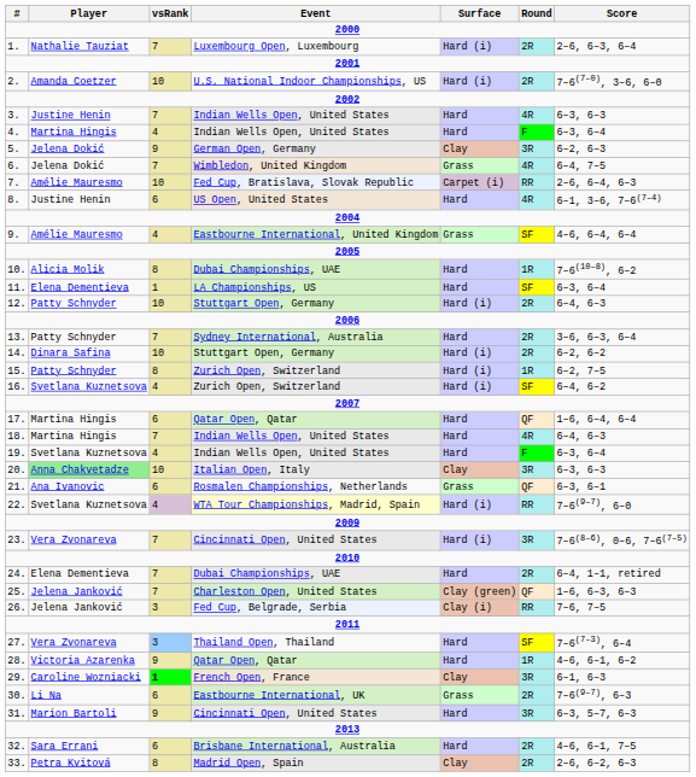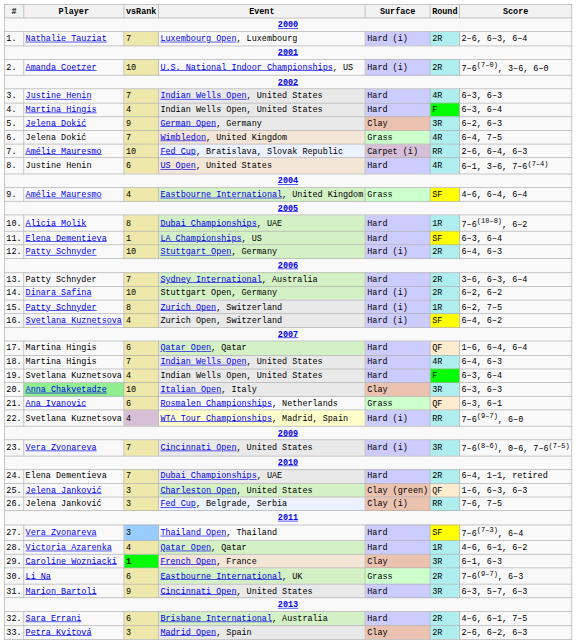 <table class="wikitable sortable">
 <tr>
 <th>#</th>
 <th>Player</th>
 <th>vsRank</th>
 <th>Event</th>
 <th>Surface</th>
 <th>Round</th>
 <th>Score</th>
 </tr>
 <tr>
 <td colspan=7 style=text-align:center><strong><a href='#'>2000</a></strong></td>
 </tr>
 <tr>
 <td>1.</td>
 <td> <a href='#'>Nathalie Tauziat</a></td>
 <td bgcolor=EEE8AA>7</td>
 <td><a href='#'>Luxembourg Open</a>, Luxembourg</td>
 <td bgcolor=CCCCFF>Hard (i)</td>
 <td bgcolor=afeeee>2R</td>
 <td>2–6, 6–3, 6–4</td>
 </tr>
 <tr>
 <td colspan=7 style=text-align:center><strong><a href='#'>2001</a></strong></td>
 </tr>
 <tr>
 <td>2.</td>
 <td> <a href='#'>Amanda Coetzer</a></td>
 <td bgcolor=EEE8AA>10</td>
 <td><a href='#'>U.S. National Indoor Championships</a>, US</td>
 <td bgcolor=CCCCFF>Hard (i)</td>
 <td bgcolor=afeeee>2R</td>
 <td>7–6<sup>(7–0)</sup>, 3–6, 6–0</td>
 </tr>
 <tr>
 <td colspan=7 style=text-align:center><strong><a href='#'>2002</a></strong></td>
 </tr>
 <tr>
 <td>3.</td>
 <td> <a href='#'>Justine Henin</a></td>
 <td bgcolor=EEE8AA>7</td>
 <td bgcolor=e9e9e9><a href='#'>Indian Wells Open</a>, United States</td>
 <td bgcolor=CCCCFF>Hard</td>
 <td bgcolor=afeeee>4R</td>
 <td>6–3, 6–3</td>
 </tr>
 <tr>
 <td>4.</td>
 <td> <a href='#'>Martina Hingis</a></td>
 <td bgcolor=EEE8AA>4</td>
 <td bgcolor=e9e9e9>Indian Wells Open, United States</td>
 <td bgcolor=CCCCFF>Hard</td>
 <td bgcolor=lime>F</td>
 <td>6–3, 6–4</td>
 </tr>
 <tr>
 <td>5.</td>
 <td> <a href='#'>Jelena Dokić</a></td>
 <td bgcolor=EEE8AA>9</td>
 <td bgcolor=e9e9e9><a href='#'>German Open</a>, Germany</td>
 <td bgcolor=EBC2AF>Clay</td>
 <td bgcolor=afeeee>3R</td>
 <td>6–2, 6–3</td>
 </tr>
 <tr>
 <td>6.</td>
 <td> Jelena Dokić</td>
 <td bgcolor=EEE8AA>7</td>
 <td bgcolor=f3e6d7><a href='#'>Wimbledon</a>, United Kingdom</td>
 <td bgcolor=CCFFCC>Grass</td>
 <td bgcolor=afeeee>4R</td>
 <td>6–4, 7–5</td>
 </tr>
 <tr>
 <td>7.</td>
 <td> <a href='#'>Amélie Mauresmo</a></td>
 <td bgcolor=EEE8AA>10</td>
 <td bgcolor=ecf2ff><a href='#'>Fed Cup</a>, Bratislava, Slovak Republic</td>
 <td bgcolor=thistle>Carpet (i)</td>
 <td bgcolor=afeeee>RR</td>
 <td>2–6, 6–4, 6–3</td>
 </tr>
 <tr>
 <td>8.</td>
 <td> Justine Henin</td>
 <td bgcolor=EEE8AA>6</td>
 <td bgcolor=f3e6d7><a href='#'>US Open</a>, United States</td>
 <td bgcolor=CCCCFF>Hard</td>
 <td bgcolor=afeeee>4R</td>
 <td>6–1, 3–6, 7–6<sup>(7–4)</sup></td>
 </tr>
 <tr>
 <td colspan=7 style=text-align:center><strong><a href='#'>2004</a></strong></td>
 </tr>
 <tr>
 <td>9.</td>
 <td> <a href='#'>Amélie Mauresmo</a></td>
 <td bgcolor=EEE8AA>4</td>
 <td bgcolor=d4f1c5><a href='#'>Eastbourne International</a>, United Kingdom</td>
 <td bgcolor=CCFFCC>Grass</td>
 <td bgcolor=yellow>SF</td>
 <td>4–6, 6–4, 6–4</td>
 </tr>
 <tr>
 <td colspan=7 style=text-align:center><strong><a href='#'>2005</a></strong></td>
 </tr>
 <tr>
 <td>10.</td>
 <td> <a href='#'>Alicia Molik</a></td>
 <td bgcolor=EEE8AA>8</td>
 <td bgcolor=d4f1c5><a href='#'>Dubai Championships</a>, UAE</td>
 <td bgcolor=CCCCFF>Hard</td>
 <td bgcolor=afeeee>1R</td>
 <td>7–6<sup>(10–8)</sup>, 6–2</td>
 </tr>
 <tr>
 <td>11.</td>
 <td> <a href='#'>Elena Dementieva</a></td>
 <td bgcolor=EEE8AA>1</td>
 <td bgcolor=d4f1c5><a href='#'>LA Championships</a>, US</td>
 <td bgcolor=CCCCFF>Hard</td>
 <td bgcolor=yellow>SF</td>
 <td>6–3, 6–4</td>
 </tr>
 <tr>
 <td>12.</td>
 <td> <a href='#'>Patty Schnyder</a></td>
 <td bgcolor=EEE8AA>10</td>
 <td bgcolor=d4f1c5><a href='#'>Stuttgart Open</a>, Germany</td>
 <td bgcolor=CCCCFF>Hard (i)</td>
 <td bgcolor=afeeee>2R</td>
 <td>6–4, 6–3</td>
 </tr>
 <tr>
 <td colspan=7 style=text-align:center><strong><a href='#'>2006</a></strong></td>
 </tr>
 <tr>
 <td>13.</td>
 <td> Patty Schnyder</td>
 <td bgcolor=EEE8AA>7</td>
 <td bgcolor=d4f1c5><a href='#'>Sydney International</a>, Australia</td>
 <td bgcolor=CCCCFF>Hard</td>
 <td bgcolor=afeeee>2R</td>
 <td>3–6, 6–3, 6–4</td>
 </tr>
 <tr>
 <td>14.</td>
 <td> <a href='#'>Dinara Safina</a></td>
 <td bgcolor=EEE8AA>10</td>
 <td bgcolor=d4f1c5>Stuttgart Open, Germany</td>
 <td bgcolor=CCCCFF>Hard (i)</td>
 <td bgcolor=afeeee>2R</td>
 <td>6–2, 6–2</td>
 </tr>
 <tr>
 <td>15.</td>
 <td> <a href='#'>Patty Schnyder</a></td>
 <td bgcolor=EEE8AA>8</td>
 <td bgcolor=e9e9e9><a href='#'>Zurich Open</a>, Switzerland</td>
 <td bgcolor=CCCCFF>Hard (i)</td>
 <td bgcolor=afeeee>1R</td>
 <td>6–2, 7–5</td>
 </tr>
 <tr>
 <td>16.</td>
 <td> <a href='#'>Svetlana Kuznetsova</a></td>
 <td bgcolor=EEE8AA>4</td>
 <td bgcolor=e9e9e9>Zurich Open, Switzerland</td>
 <td bgcolor=CCCCFF>Hard (i)</td>
 <td bgcolor=yellow>SF</td>
 <td>6–4, 6–2</td>
 </tr>
 <tr>
 <td colspan=7 style=text-align:center><strong><a href='#'>2007</a></strong></td>
 </tr>
 <tr>
 <td>17.</td>
 <td> Martina Hingis</td>
 <td bgcolor=EEE8AA>6</td>
 <td bgcolor=d4f1c5><a href='#'>Qatar Open</a>, Qatar</td>
 <td bgcolor=CCCCFF>Hard</td>
 <td bgcolor=ffebcd>QF</td>
 <td>1–6, 6–4, 6–4</td>
 </tr>
 <tr>
 <td>18.</td>
 <td> Martina Hingis</td>
 <td bgcolor=EEE8AA>7</td>
 <td bgcolor=e9e9e9><a href='#'>Indian Wells Open</a>, United States</td>
 <td bgcolor=CCCCFF>Hard</td>
 <td bgcolor=afeeee>4R</td>
 <td>6–4, 6–3</td>
 </tr>
 <tr>
 <td>19.</td>
 <td> Svetlana Kuznetsova</td>
 <td bgcolor=EEE8AA>4</td>
 <td bgcolor=e9e9e9>Indian Wells Open, United States</td>
 <td bgcolor=CCCCFF>Hard</td>
 <td bgcolor=lime>F</td>
 <td>6–3, 6–4</td>
 </tr>
 <tr>
 <td>20.</td>
 <td style="background: lightgreen;"> <a href='#'>Anna Chakvetadze</a></td>
 <td bgcolor=EEE8AA>10</td>
 <td bgcolor=e9e9e9><a href='#'>Italian Open</a>, Italy</td>
 <td bgcolor=EBC2AF>Clay</td>
 <td bgcolor=afeeee>3R</td>
 <td>6–3, 6–3</td>
 </tr>
 <tr>
 <td>21.</td>
 <td> <a href='#'>Ana Ivanovic</a></td>
 <td bgcolor=EEE8AA>6</td>
 <td><a href='#'>Rosmalen Championships</a>, Netherlands</td>
 <td bgcolor=CCFFCC>Grass</td>
 <td bgcolor=ffebcd>QF</td>
 <td>6–3, 6–1</td>
 </tr>
 <tr>
 <td>22.</td>
 <td> Svetlana Kuznetsova</td>
 <td bgcolor=thistle>4</td>
 <td bgcolor=ffffcc><a href='#'>WTA Tour Championships</a>, Madrid, Spain</td>
 <td bgcolor=CCCCFF>Hard (i)</td>
 <td bgcolor=afeeee>RR</td>
 <td>7–6<sup>(9–7)</sup>, 6–0</td>
 </tr>
 <tr>
 <td colspan=7 style=text-align:center><strong><a href='#'>2009</a></strong></td>
 </tr>
 <tr>
 <td>23.</td>
 <td> <a href='#'>Vera Zvonareva</a></td>
 <td bgcolor=EEE8AA>7</td>
 <td bgcolor=e9e9e9><a href='#'>Cincinnati Open</a>, United States</td>
 <td bgcolor=CCCCFF>Hard (i)</td>
 <td bgcolor=afeeee>3R</td>
 <td>7–6<sup>(8–6)</sup>, 0–6, 7–6<sup>(7–5)</sup></td>
 </tr>
 <tr>
 <td colspan=7 style=text-align:center><strong><a href='#'>2010</a></strong></td>
 </tr>
 <tr>
 <td>24.</td>
 <td> Elena Dementieva</td>
 <td bgcolor=EEE8AA>7</td>
 <td bgcolor=e9e9e9><a href='#'>Dubai Championships</a>, UAE</td>
 <td bgcolor=CCCCFF>Hard</td>
 <td bgcolor=afeeee>2R</td>
 <td>6–4, 1–1, retired</td>
 </tr>
 <tr>
 <td>25.</td>
 <td> <a href='#'>Jelena Janković</a></td>
-<td bgcolor=EEE8AA>7</td>
+<td bgcolor=EEE8AA>3</td>
 <td bgcolor=d4f1c5><a href='#'>Charleston Open</a>, United States</td>
 <td bgcolor=EBC2AF>Clay (green)</td>
 <td bgcolor=ffebcd>QF</td>
 <td>1–6, 6–3, 6–3</td>
 </tr>
 <tr>
 <td>26.</td>
 <td> Jelena Janković</td>
 <td bgcolor=EEE8AA>3</td>
 <td bgcolor=ecf2ff><a href='#'>Fed Cup</a>, Belgrade, Serbia</td>
 <td bgcolor=EBC2AF>Clay (i)</td>
 <td bgcolor=afeeee>RR</td>
 <td>7–6, 7–5</td>
 </tr>
 <tr>
 <td colspan=7 style=text-align:center><strong><a href='#'>2011</a></strong></td>
 </tr>
 <tr>
 <td>27.</td>
 <td> <a href='#'>Vera Zvonareva</a></td>
 <td bgcolor=99ccff>3</td>
 <td><a href='#'>Thailand Open</a>, Thailand</td>
 <td bgcolor=CCCCFF>Hard</td>
 <td bgcolor=yellow>SF</td>
 <td>7–6<sup>(7–3)</sup>, 6–4</td>
 </tr>
 <tr>
 <td>28.</td>
 <td> <a href='#'>Victoria Azarenka</a></td>
-<td bgcolor=EEE8AA>9</td>
+<td bgcolor=EEE8AA>4</td>
 <td bgcolor=d4f1c5><a href='#'>Qatar Open</a>, Qatar</td>
 <td bgcolor=CCCCFF>Hard</td>
 <td bgcolor=afeeee>1R</td>
 <td>4–6, 6–1, 6–2</td>
 </tr>
 <tr>
 <td>29.</td>
 <td> <a href='#'>Caroline Wozniacki</a></td>
 <td bgcolor=lime><strong> 1</strong></td>
 <td bgcolor=f3e6d7><a href='#'>French Open</a>, France</td>
 <td bgcolor=EBC2AF>Clay</td>
 <td bgcolor=afeeee>3R</td>
 <td>6–1, 6–3</td>
 </tr>
 <tr>
 <td>30.</td>
 <td> <a href='#'>Li Na</a></td>
 <td bgcolor=EEE8AA>6</td>
 <td bgcolor=d4f1c5><a href='#'>Eastbourne International</a>, UK</td>
 <td bgcolor=CCFFCC>Grass</td>
 <td bgcolor=afeeee>2R</td>
 <td>7–6<sup>(9–7)</sup>, 6–3</td>
 </tr>
 <tr>
 <td>31.</td>
 <td> <a href='#'>Marion Bartoli</a></td>
 <td bgcolor=EEE8AA>9</td>
 <td bgcolor=e9e9e9><a href='#'>Cincinnati Open</a>, United States</td>
 <td bgcolor=CCCCFF>Hard</td>
 <td bgcolor=afeeee>3R</td>
 <td>6–3, 5–7, 6–3</td>
 </tr>
 <tr>
 <td colspan=7 style=text-align:center><strong><a href='#'>2013</a></strong></td>
 </tr>
 <tr>
 <td>32.</td>
 <td> <a href='#'>Sara Errani</a></td>
 <td bgcolor=EEE8AA>6</td>
 <td bgcolor=d4f1c5><a href='#'>Brisbane International</a>, Australia</td>
 <td bgcolor=CCCCFF>Hard</td>
 <td bgcolor=afeeee>2R</td>
 <td>4–6, 6–1, 7–5</td>
 </tr>
 <tr>
 <td>33.</td>
 <td> <a href='#'>Petra Kvitová</a></td>
-<td bgcolor=EEE8AA>8</td>
+<td bgcolor=EEE8AA>3</td>
 <td bgcolor=e9e9e9><a href='#'>Madrid Open</a>, Spain</td>
 <td bgcolor=EBC2AF>Clay</td>
 <td bgcolor=afeeee>2R</td>
 <td>2–6, 6–2, 6–3</td>
 </tr>
 </table>
